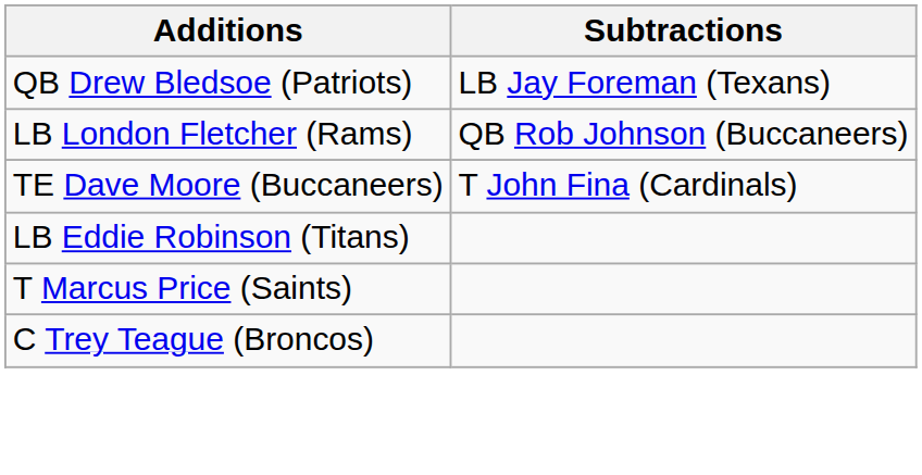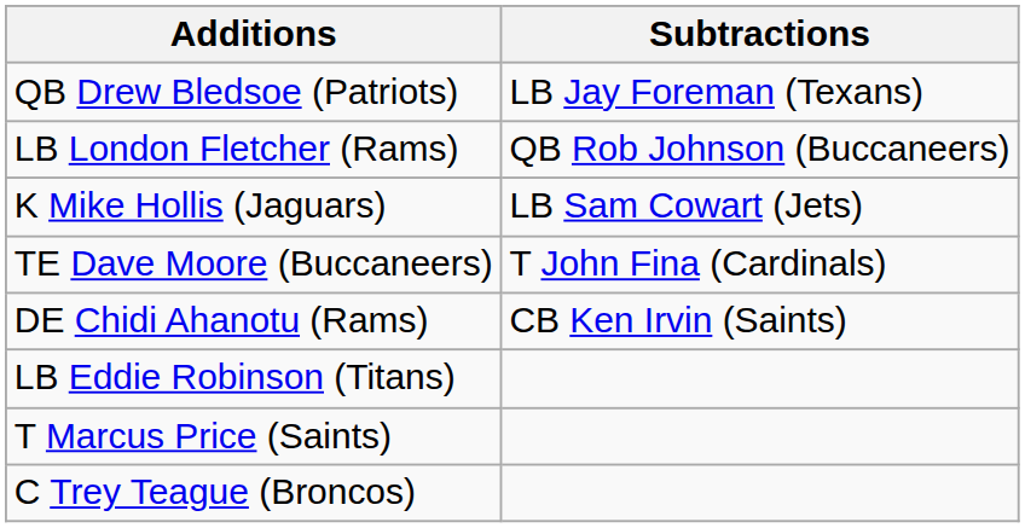 <table class="wikitable">
 <tr>
 <th>Additions</th>
 <th>Subtractions</th>
 </tr>
 <tr>
 <td>QB <a href='#'>Drew Bledsoe</a> (Patriots)</td>
 <td>LB <a href='#'>Jay Foreman</a> (Texans)</td>
 </tr>
 <tr>
 <td>LB <a href='#'>London Fletcher</a> (Rams)</td>
 <td>QB <a href='#'>Rob Johnson</a> (Buccaneers)</td>
 </tr>
 <tr>
+<td>K <a href='#'>Mike Hollis</a> (Jaguars)</td>
+<td>LB <a href='#'>Sam Cowart</a> (Jets)</td>
+</tr>
+<tr>
 <td>TE <a href='#'>Dave Moore</a> (Buccaneers)</td>
 <td>T <a href='#'>John Fina</a> (Cardinals)</td>
+</tr>
+<tr>
+<td>DE <a href='#'>Chidi Ahanotu</a> (Rams)</td>
+<td>CB <a href='#'>Ken Irvin</a> (Saints)</td>
 </tr>
 <tr>
 <td>LB <a href='#'>Eddie Robinson</a> (Titans)</td>
 <td></td>
 </tr>
 <tr>
 <td>T <a href='#'>Marcus Price</a> (Saints)</td>
 <td></td>
 </tr>
 <tr>
 <td>C <a href='#'>Trey Teague</a> (Broncos)</td>
 <td></td>
 </tr>
 </table>
